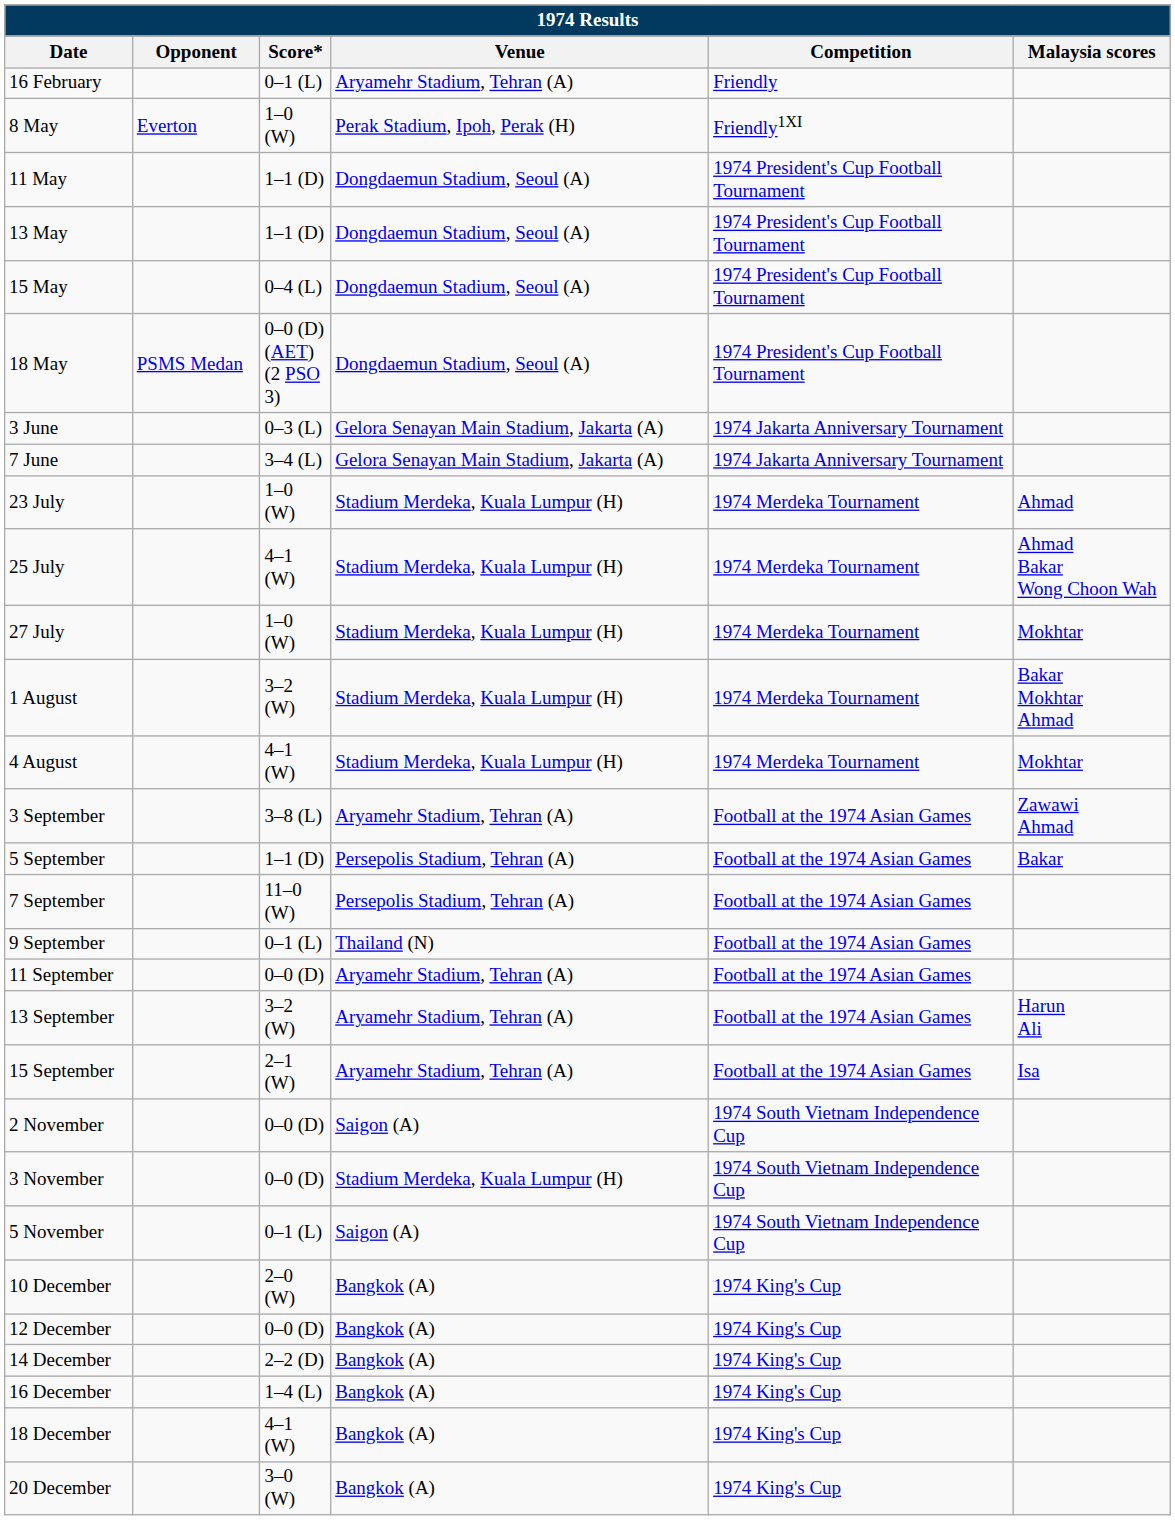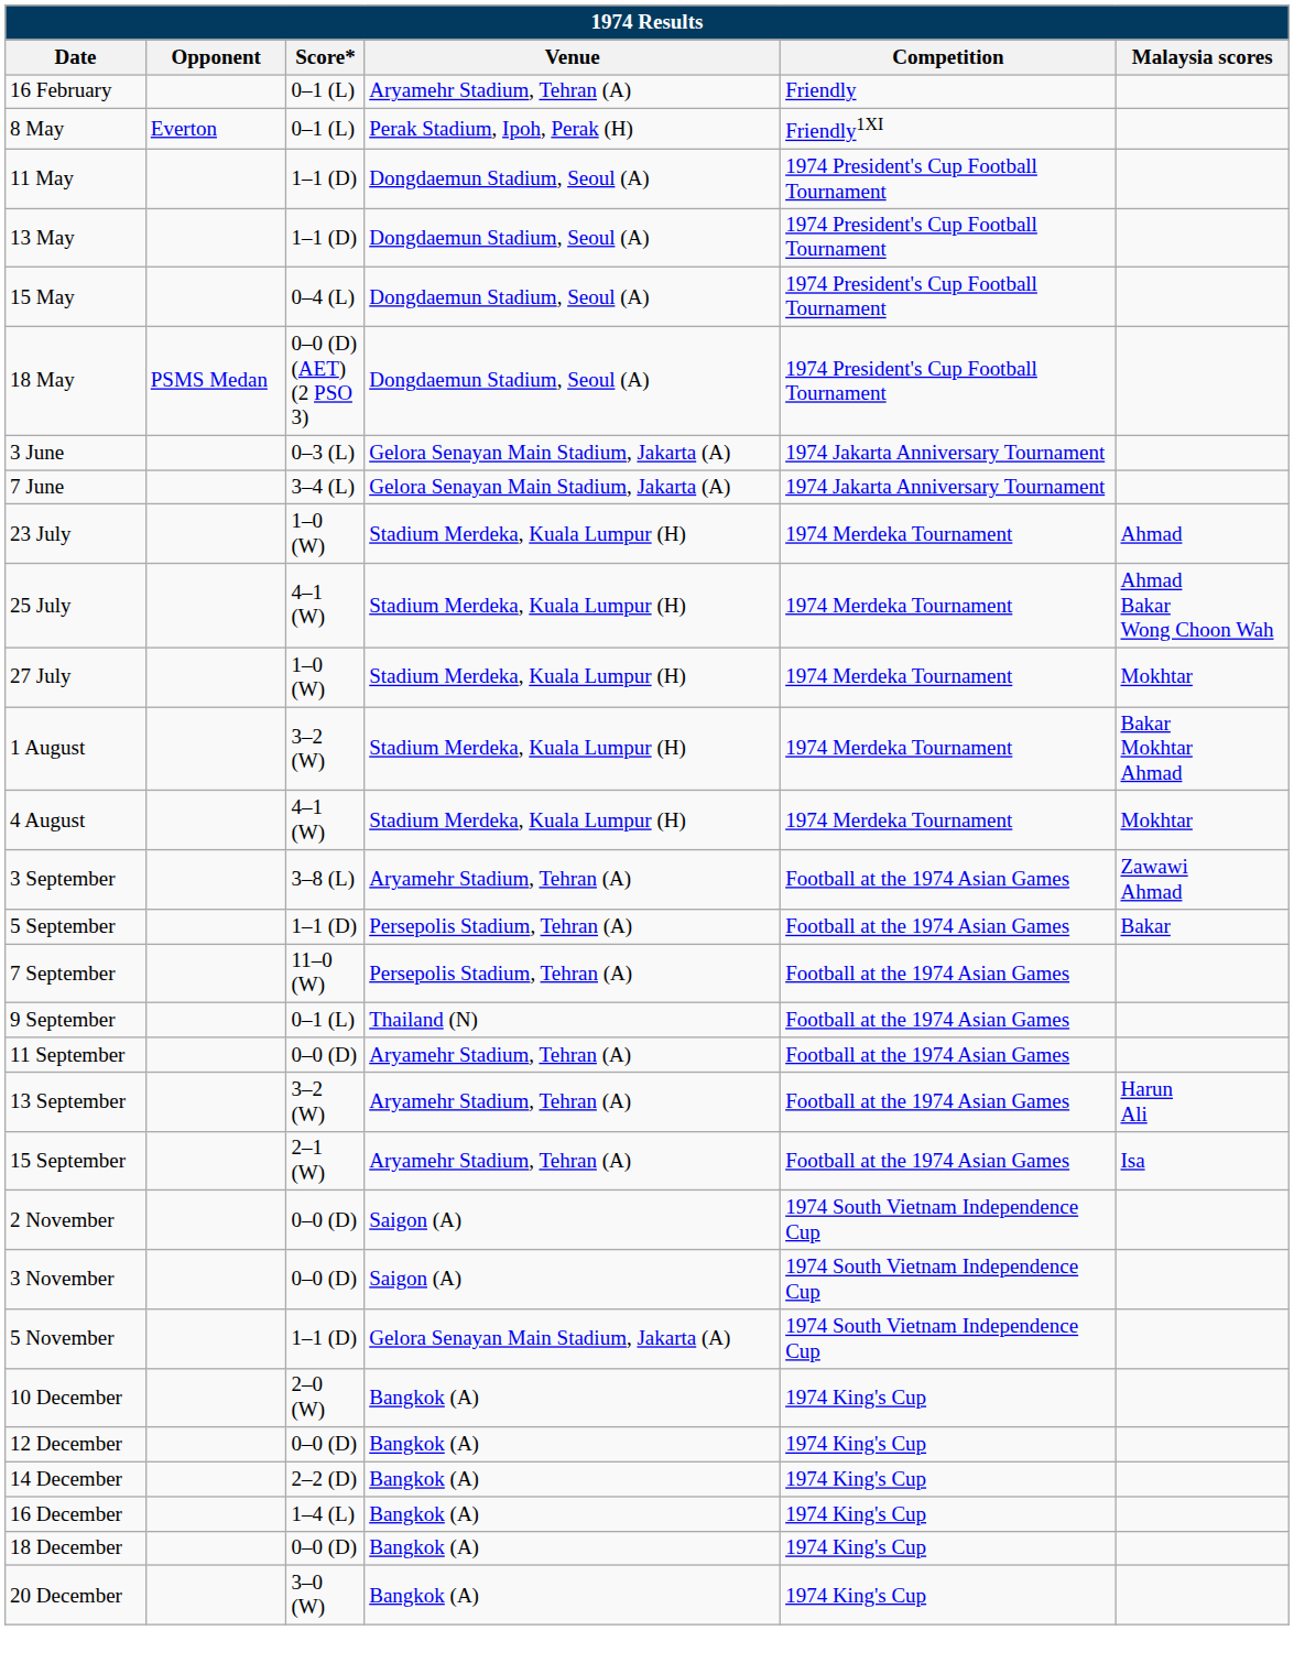 <table class="wikitable" width=100% style="text-align:left;font-size:90%;">
 <tr>
 <th colspan=9 style="background: #013A5E; color: #FFFFFF;">1974 Results</th>
 </tr>
 <tr>
 <th width=80>Date</th>
 <th width=80>Opponent</th>
 <th width=20>Score*</th>
 <th width=250>Venue</th>
 <th width=200>Competition</th>
 <th width=100>Malaysia scores</th>
 </tr>
 <tr>
 <td>16 February</td>
 <td></td>
 <td>0–1 (L)</td>
 <td><a href='#'>Aryamehr Stadium</a>, <a href='#'>Tehran</a> (A)</td>
 <td><a href='#'>Friendly</a></td>
 <td></td>
 </tr>
 <tr>
 <td>8 May</td>
 <td> <a href='#'>Everton</a></td>
-<td>1–0 (W)</td>
+<td>0–1 (L)</td>
 <td><a href='#'>Perak Stadium</a>, <a href='#'>Ipoh</a>, <a href='#'>Perak</a> (H)</td>
 <td><a href='#'>Friendly</a><sup>1XI</sup></td>
 <td></td>
 </tr>
 <tr>
 <td>11 May</td>
 <td></td>
 <td>1–1 (D)</td>
 <td><a href='#'>Dongdaemun Stadium</a>, <a href='#'>Seoul</a> (A)</td>
 <td><a href='#'>1974 President's Cup Football Tournament</a></td>
 <td></td>
 </tr>
 <tr>
 <td>13 May</td>
 <td></td>
 <td>1–1 (D)</td>
 <td><a href='#'>Dongdaemun Stadium</a>, <a href='#'>Seoul</a> (A)</td>
 <td><a href='#'>1974 President's Cup Football Tournament</a></td>
 <td></td>
 </tr>
 <tr>
 <td>15 May</td>
 <td></td>
 <td>0–4 (L)</td>
 <td><a href='#'>Dongdaemun Stadium</a>, <a href='#'>Seoul</a> (A)</td>
 <td><a href='#'>1974 President's Cup Football Tournament</a></td>
 <td></td>
 </tr>
 <tr>
 <td>18 May</td>
 <td> <a href='#'>PSMS Medan</a></td>
 <td>0–0 (D) (<a href='#'>AET</a>)<br>(2 <a href='#'>PSO</a> 3)</td>
 <td><a href='#'>Dongdaemun Stadium</a>, <a href='#'>Seoul</a> (A)</td>
 <td><a href='#'>1974 President's Cup Football Tournament</a></td>
 <td></td>
 </tr>
 <tr>
 <td>3 June</td>
 <td></td>
 <td>0–3 (L)</td>
 <td><a href='#'>Gelora Senayan Main Stadium</a>, <a href='#'>Jakarta</a> (A)</td>
 <td><a href='#'>1974 Jakarta Anniversary Tournament</a></td>
 <td></td>
 </tr>
 <tr>
 <td>7 June</td>
 <td></td>
 <td>3–4 (L)</td>
 <td><a href='#'>Gelora Senayan Main Stadium</a>, <a href='#'>Jakarta</a> (A)</td>
 <td><a href='#'>1974 Jakarta Anniversary Tournament</a></td>
 <td></td>
 </tr>
 <tr>
 <td>23 July</td>
 <td></td>
 <td>1–0 (W)</td>
 <td><a href='#'>Stadium Merdeka</a>, <a href='#'>Kuala Lumpur</a> (H)</td>
 <td><a href='#'>1974 Merdeka Tournament</a></td>
 <td><a href='#'>Ahmad</a> </td>
 </tr>
 <tr>
 <td>25 July</td>
 <td></td>
 <td>4–1 (W)</td>
 <td><a href='#'>Stadium Merdeka</a>, <a href='#'>Kuala Lumpur</a> (H)</td>
 <td><a href='#'>1974 Merdeka Tournament</a></td>
 <td><a href='#'>Ahmad</a> <br><a href='#'>Bakar</a> <br><a href='#'>Wong Choon Wah</a> </td>
 </tr>
 <tr>
 <td>27 July</td>
 <td></td>
 <td>1–0 (W)</td>
 <td><a href='#'>Stadium Merdeka</a>, <a href='#'>Kuala Lumpur</a> (H)</td>
 <td><a href='#'>1974 Merdeka Tournament</a></td>
 <td><a href='#'>Mokhtar</a> </td>
 </tr>
 <tr>
 <td>1 August</td>
 <td></td>
 <td>3–2 (W)</td>
 <td><a href='#'>Stadium Merdeka</a>, <a href='#'>Kuala Lumpur</a> (H)</td>
 <td><a href='#'>1974 Merdeka Tournament</a></td>
 <td><a href='#'>Bakar</a> <br><a href='#'>Mokhtar</a> <br><a href='#'>Ahmad</a> </td>
 </tr>
 <tr>
 <td>4 August</td>
 <td></td>
 <td>4–1 (W)</td>
 <td><a href='#'>Stadium Merdeka</a>, <a href='#'>Kuala Lumpur</a> (H)</td>
 <td><a href='#'>1974 Merdeka Tournament</a></td>
 <td><a href='#'>Mokhtar</a> </td>
 </tr>
 <tr>
 <td>3 September</td>
 <td></td>
 <td>3–8 (L)</td>
 <td><a href='#'>Aryamehr Stadium</a>, <a href='#'>Tehran</a> (A)</td>
 <td><a href='#'>Football at the 1974 Asian Games</a></td>
 <td><a href='#'>Zawawi</a> <br><a href='#'>Ahmad</a> </td>
 </tr>
 <tr>
 <td>5 September</td>
 <td></td>
 <td>1–1 (D)</td>
 <td><a href='#'>Persepolis Stadium</a>, <a href='#'>Tehran</a> (A)</td>
 <td><a href='#'>Football at the 1974 Asian Games</a></td>
 <td><a href='#'>Bakar</a> </td>
 </tr>
 <tr>
 <td>7 September</td>
 <td></td>
 <td>11–0 (W)</td>
 <td><a href='#'>Persepolis Stadium</a>, <a href='#'>Tehran</a> (A)</td>
 <td><a href='#'>Football at the 1974 Asian Games</a></td>
 <td></td>
 </tr>
 <tr>
 <td>9 September</td>
 <td></td>
 <td>0–1 (L)</td>
 <td><a href='#'>Thailand</a> (N)</td>
 <td><a href='#'>Football at the 1974 Asian Games</a></td>
 <td></td>
 </tr>
 <tr>
 <td>11 September</td>
 <td></td>
 <td>0–0 (D)</td>
 <td><a href='#'>Aryamehr Stadium</a>, <a href='#'>Tehran</a> (A)</td>
 <td><a href='#'>Football at the 1974 Asian Games</a></td>
 <td></td>
 </tr>
 <tr>
 <td>13 September</td>
 <td></td>
 <td>3–2 (W)</td>
 <td><a href='#'>Aryamehr Stadium</a>, <a href='#'>Tehran</a> (A)</td>
 <td><a href='#'>Football at the 1974 Asian Games</a></td>
 <td><a href='#'>Harun</a> <br><a href='#'>Ali</a> </td>
 </tr>
 <tr>
 <td>15 September</td>
 <td></td>
 <td>2–1 (W)</td>
 <td><a href='#'>Aryamehr Stadium</a>, <a href='#'>Tehran</a> (A)</td>
 <td><a href='#'>Football at the 1974 Asian Games</a></td>
 <td><a href='#'>Isa</a> </td>
 </tr>
 <tr>
 <td>2 November</td>
 <td></td>
 <td>0–0 (D)</td>
 <td><a href='#'>Saigon</a> (A)</td>
 <td><a href='#'>1974 South Vietnam Independence Cup</a></td>
 <td></td>
 </tr>
 <tr>
 <td>3 November</td>
 <td></td>
 <td>0–0 (D)</td>
-<td><a href='#'>Stadium Merdeka</a>, <a href='#'>Kuala Lumpur</a> (H)</td>
+<td><a href='#'>Saigon</a> (A)</td>
 <td><a href='#'>1974 South Vietnam Independence Cup</a></td>
 <td></td>
 </tr>
 <tr>
 <td>5 November</td>
 <td></td>
-<td>0–1 (L)</td>
-<td><a href='#'>Saigon</a> (A)</td>
+<td>1–1 (D)</td>
+<td><a href='#'>Gelora Senayan Main Stadium</a>, <a href='#'>Jakarta</a> (A)</td>
 <td><a href='#'>1974 South Vietnam Independence Cup</a></td>
 <td></td>
 </tr>
 <tr>
 <td>10 December</td>
 <td></td>
 <td>2–0 (W)</td>
 <td><a href='#'>Bangkok</a> (A)</td>
 <td><a href='#'>1974 King's Cup</a></td>
 <td></td>
 </tr>
 <tr>
 <td>12 December</td>
 <td></td>
 <td>0–0 (D)</td>
 <td><a href='#'>Bangkok</a> (A)</td>
 <td><a href='#'>1974 King's Cup</a></td>
 <td></td>
 </tr>
 <tr>
 <td>14 December</td>
 <td></td>
 <td>2–2 (D)</td>
 <td><a href='#'>Bangkok</a> (A)</td>
 <td><a href='#'>1974 King's Cup</a></td>
 <td></td>
 </tr>
 <tr>
 <td>16 December</td>
 <td></td>
 <td>1–4 (L)</td>
 <td><a href='#'>Bangkok</a> (A)</td>
 <td><a href='#'>1974 King's Cup</a></td>
 <td></td>
 </tr>
 <tr>
 <td>18 December</td>
 <td></td>
-<td>4–1 (W)</td>
+<td>0–0 (D)</td>
 <td><a href='#'>Bangkok</a> (A)</td>
 <td><a href='#'>1974 King's Cup</a></td>
 <td></td>
 </tr>
 <tr>
 <td>20 December</td>
 <td></td>
 <td>3–0 (W)</td>
 <td><a href='#'>Bangkok</a> (A)</td>
 <td><a href='#'>1974 King's Cup</a></td>
 <td></td>
 </tr>
 </table>
